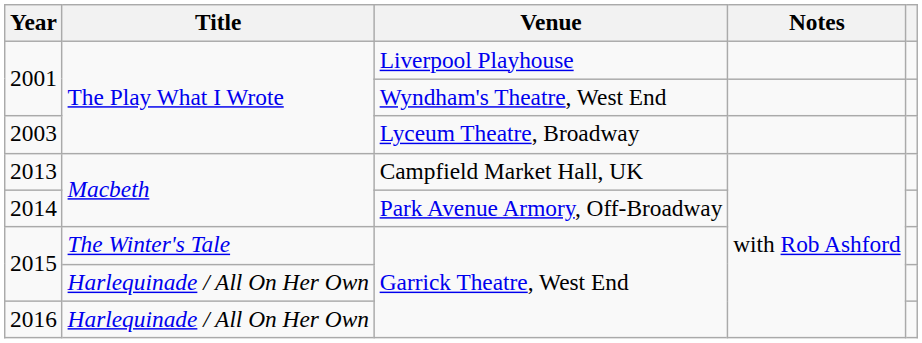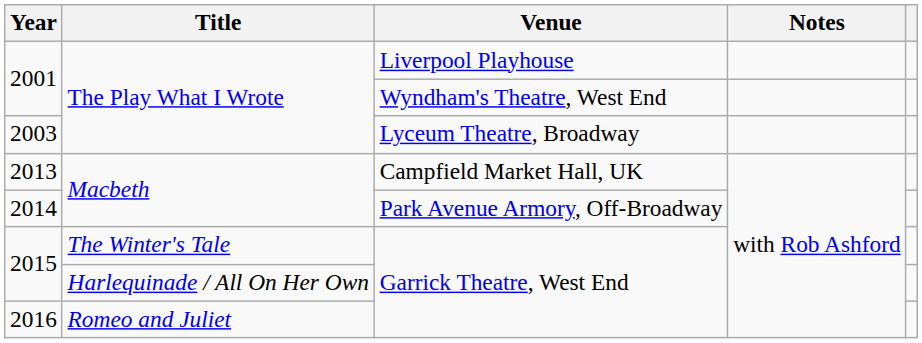 <table class="wikitable sortable">
 <tr>
 <th>Year</th>
 <th>Title</th>
 <th>Venue</th>
 <th>Notes</th>
 <th></th>
 </tr>
 <tr>
 <td rowspan="2">2001</td>
 <td rowspan="3"><a href='#'>The Play What I Wrote</a></td>
 <td><a href='#'>Liverpool Playhouse</a></td>
 <td></td>
 <td></td>
 </tr>
 <tr>
 <td><a href='#'>Wyndham's Theatre</a>, West End</td>
 <td></td>
 <td></td>
 </tr>
 <tr>
 <td>2003</td>
 <td><a href='#'>Lyceum Theatre</a>, Broadway</td>
 <td></td>
 <td></td>
 </tr>
 <tr>
 <td>2013</td>
 <td rowspan="2"><em><a href='#'>Macbeth</a></em></td>
 <td>Campfield Market Hall, UK</td>
 <td rowspan="5">with <a href='#'>Rob Ashford</a></td>
 <td></td>
 </tr>
 <tr>
 <td>2014</td>
 <td><a href='#'>Park Avenue Armory</a>, Off-Broadway</td>
 <td></td>
 </tr>
 <tr>
 <td rowspan="2">2015</td>
 <td><a href='#'><em>The Winter's Tale</em></a></td>
 <td rowspan="3"><a href='#'>Garrick Theatre</a>, West End</td>
 <td></td>
 </tr>
 <tr>
 <td><em><a href='#'>Harlequinade</a> / All On Her Own</em></td>
 <td></td>
 </tr>
 <tr>
 <td>2016</td>
-<td><em><a href='#'>Harlequinade</a> / All On Her Own</em></td>
+<td><a href='#'><em>Romeo and Juliet</em></a></td>
 <td></td>
 </tr>
 </table>
